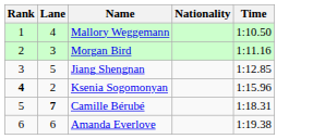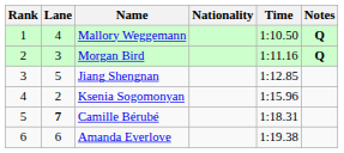 <table class="wikitable">
 <tr>
 <th>Rank</th>
 <th>Lane</th>
 <th>Name</th>
 <th>Nationality</th>
 <th>Time</th>
+<th>Notes</th>
 </tr>
 <tr bgcolor=ccffcc>
 <td align=center>1</td>
 <td align=center>4</td>
 <td><a href='#'>Mallory Weggemann</a></td>
 <td></td>
 <td align=center>1:10.50</td>
+<td align=center><strong>Q</strong></td>
 </tr>
 <tr bgcolor=ccffcc>
 <td align=center>2</td>
 <td align=center>3</td>
 <td><a href='#'>Morgan Bird</a></td>
 <td></td>
 <td align=center>1:11.16</td>
+<td align=center><strong>Q</strong></td>
 </tr>
 <tr>
 <td align=center>3</td>
 <td align=center>5</td>
 <td><a href='#'>Jiang Shengnan</a></td>
 <td></td>
 <td align=center>1:12.85</td>
+<td align=center><strong></strong></td>
 </tr>
 <tr>
-<td align=center><strong>4</strong></td>
+<td align=center>4</td>
 <td align=center>2</td>
 <td><a href='#'>Ksenia Sogomonyan</a></td>
 <td></td>
 <td align=center>1:15.96</td>
+<td align=center></td>
 </tr>
 <tr>
 <td align=center>5</td>
 <td align=center><strong>7</strong></td>
 <td><a href='#'>Camille Bérubé</a></td>
 <td></td>
 <td align=center>1:18.31</td>
+<td align=center></td>
 </tr>
 <tr>
 <td align=center>6</td>
 <td align=center>6</td>
 <td><a href='#'>Amanda Everlove</a></td>
 <td></td>
 <td align=center>1:19.38</td>
+<td align=center></td>
 </tr>
 </table>
